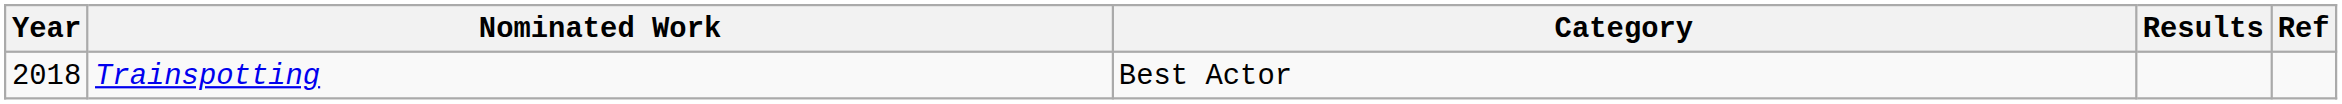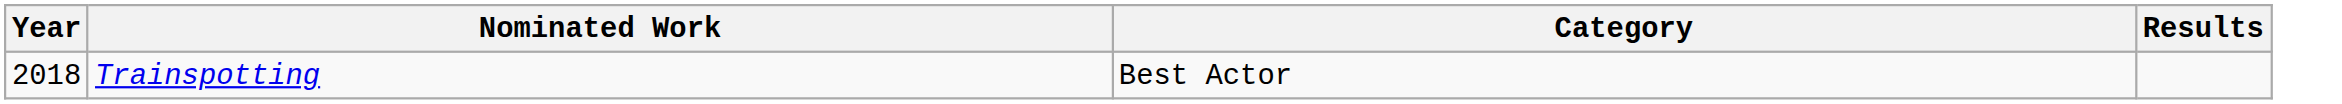 <table class="wikitable">
 <tr>
 <th scope="col" style="width:1em;">Year</th>
 <th scope="col" style="width:35em;">Nominated Work</th>
 <th scope="col" style="width:35em;">Category</th>
 <th scope="col" style="width:1em;">Results</th>
-<th scope="col" style="width:1em;">Ref</th>
 </tr>
 <tr>
 <td>2018</td>
 <td><em><a href='#'>Trainspotting</a></em></td>
 <td>Best Actor</td>
 <td></td>
-<td></td>
 </tr>
 </table>
